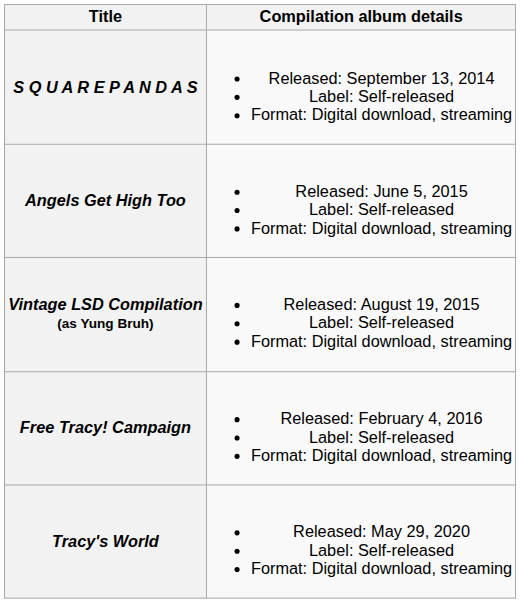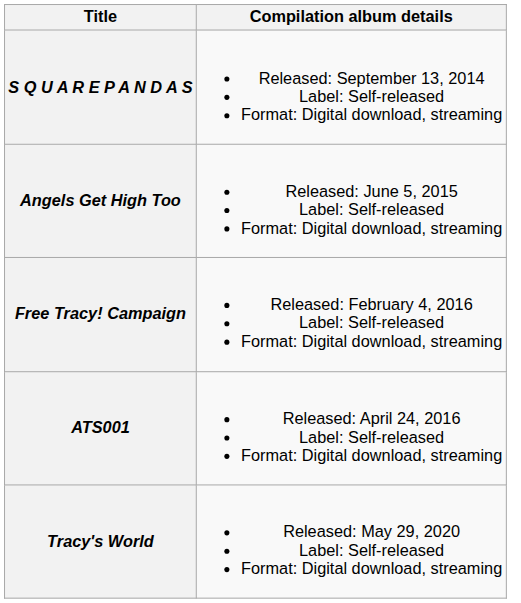 <table class="wikitable plainrowheaders" style="text-align:center;">
 <tr>
 <th scope="col">Title</th>
 <th scope="col">Compilation album details</th>
 </tr>
 <tr>
 <th scope="row"><em>S Q U A R E P A N D A S</em></th>
 <td><br><ul><li>Released: September 13, 2014</li><li>Label: Self-released</li><li>Format: Digital download, streaming</li></ul></td>
 </tr>
 <tr>
 <th scope="row"><em>Angels Get High Too</em></th>
 <td><br><ul><li>Released: June 5, 2015</li><li>Label: Self-released</li><li>Format: Digital download, streaming</li></ul></td>
 </tr>
 <tr>
-<th scope="row"><em>Vintage LSD Compilation</em><br><small>(as Yung Bruh)</small></th>
-<td><br><ul><li>Released: August 19, 2015</li><li>Label: Self-released</li><li>Format: Digital download, streaming</li></ul></td>
+<th scope="row"><em>Free Tracy! Campaign</em></th>
+<td><br><ul><li>Released: February 4, 2016</li><li>Label: Self-released</li><li>Format: Digital download, streaming</li></ul></td>
 </tr>
 <tr>
-<th scope="row"><em>Free Tracy! Campaign</em></th>
-<td><br><ul><li>Released: February 4, 2016</li><li>Label: Self-released</li><li>Format: Digital download, streaming</li></ul></td>
+<th scope="row"><em>ATS001</em></th>
+<td><br><ul><li>Released: April 24, 2016</li><li>Label: Self-released</li><li>Format: Digital download, streaming</li></ul></td>
 </tr>
 <tr>
 <th scope="row"><em>Tracy's World</em></th>
 <td><br><ul><li>Released: May 29, 2020</li><li>Label: Self-released</li><li>Format: Digital download, streaming</li></ul></td>
 </tr>
 </table>
